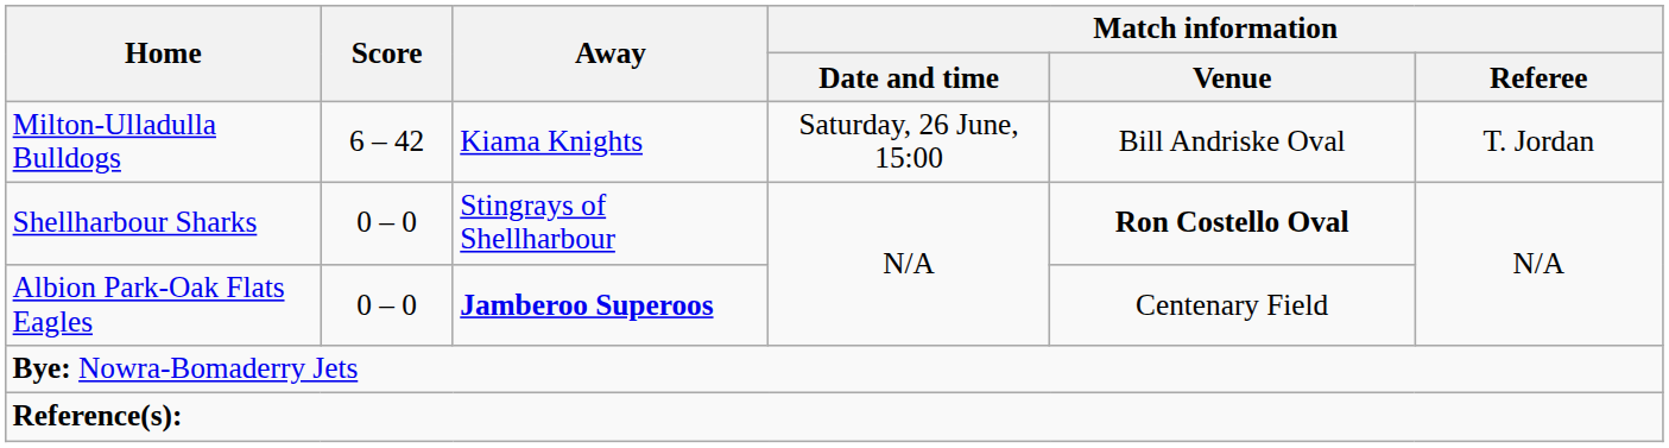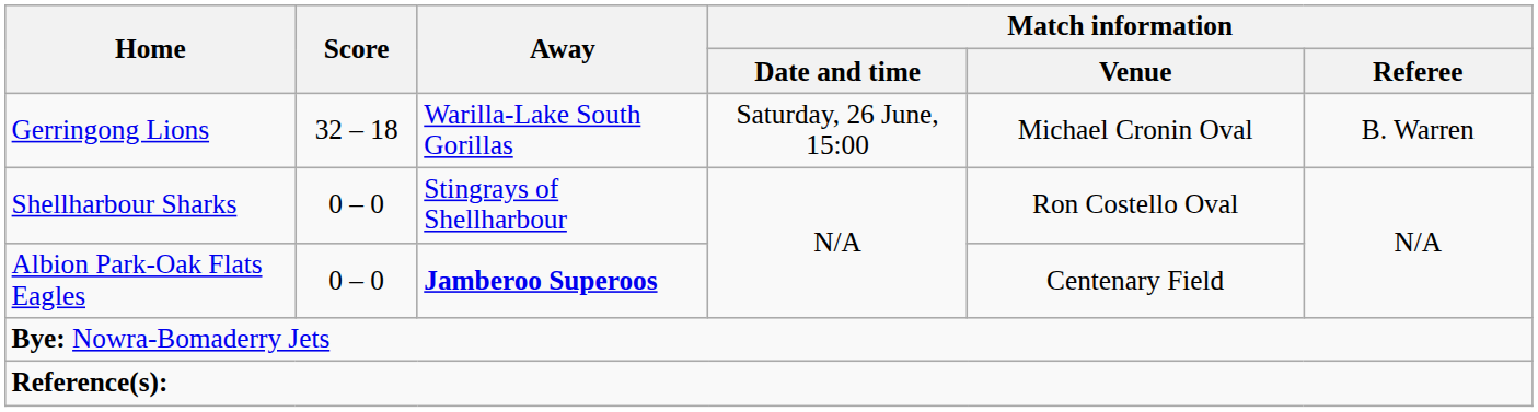 <table class="wikitable" width="100% text-align:center;">
 <tr>
 <th rowspan="2" width="19%">Home</th>
 <th rowspan="2" width="8%">Score</th>
 <th rowspan="2" width="19%">Away</th>
 <th colspan="3">Match information</th>
 </tr>
 <tr bgcolor="#CCCCCC">
 <th width="17%">Date and time</th>
 <th width="22%">Venue</th>
 <th>Referee</th>
 </tr>
 <tr>
-<td> <a href='#'>Milton-Ulladulla Bulldogs</a></td>
-<td style="text-align:center;">6 – 42</td>
-<td> <a href='#'>Kiama Knights</a></td>
+<td> <a href='#'>Gerringong Lions</a></td>
+<td style="text-align:center;">32 – 18</td>
+<td> <a href='#'>Warilla-Lake South Gorillas</a></td>
 <td style="text-align:center;">Saturday, 26 June, 15:00</td>
-<td style="text-align:center;">Bill Andriske Oval</td>
-<td style="text-align:center;">T. Jordan</td>
+<td style="text-align:center;">Michael Cronin Oval</td>
+<td style="text-align:center;">B. Warren</td>
 </tr>
 <tr>
 <td> <a href='#'>Shellharbour Sharks</a></td>
 <td style="text-align:center;">0 – 0</td>
 <td> <a href='#'>Stingrays of Shellharbour</a></td>
 <td rowspan="2" style="text-align:center;">N/A</td>
-<td style="text-align:center;"><strong>Ron Costello Oval</strong></td>
+<td style="text-align:center;">Ron Costello Oval</td>
 <td rowspan="2" style="text-align:center;">N/A</td>
 </tr>
 <tr>
 <td> <a href='#'>Albion Park-Oak Flats Eagles</a></td>
 <td style="text-align:center;">0 – 0</td>
 <td><strong> <a href='#'>Jamberoo Superoos</a></strong></td>
 <td style="text-align:center;">Centenary Field</td>
 </tr>
 <tr>
 <td colspan="6" align="centre"><strong>Bye:</strong>  <a href='#'>Nowra-Bomaderry Jets</a></td>
 </tr>
 <tr>
 <td colspan="6"><strong>Reference(s):</strong> </td>
 </tr>
 </table>
